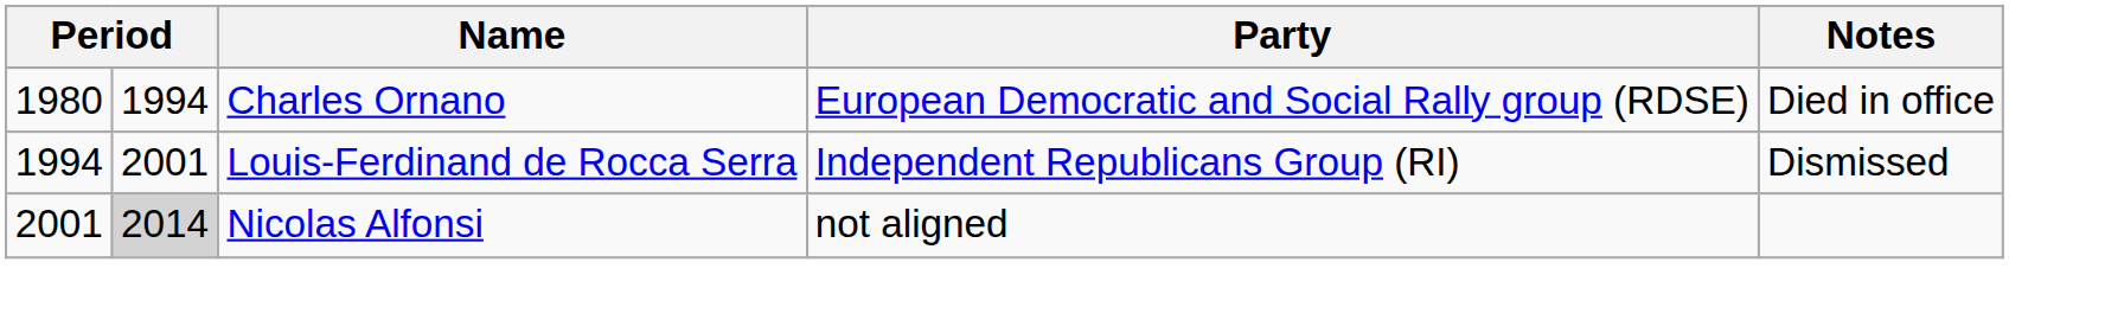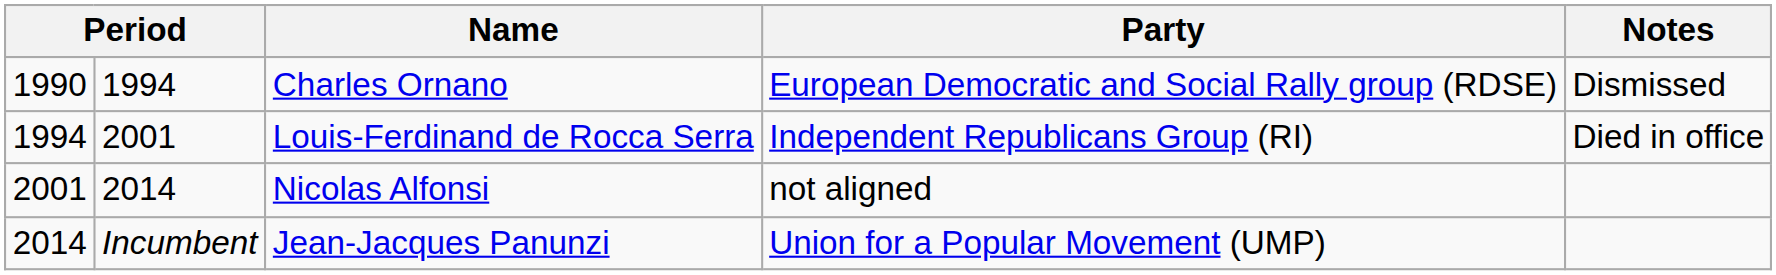 <table class="wikitable">
 <tr>
 <th colspan="2">Period</th>
 <th>Name</th>
 <th>Party</th>
 <th>Notes</th>
 </tr>
 <tr>
-<td>1980</td>
+<td>1990</td>
 <td>1994</td>
 <td><a href='#'>Charles Ornano</a></td>
 <td><a href='#'>European Democratic and Social Rally group</a> (RDSE)</td>
-<td>Died in office</td>
+<td>Dismissed</td>
 </tr>
 <tr>
 <td>1994</td>
 <td>2001</td>
 <td><a href='#'>Louis-Ferdinand de Rocca Serra</a></td>
 <td><a href='#'>Independent Republicans Group</a> (RI)</td>
-<td>Dismissed</td>
+<td>Died in office</td>
 </tr>
 <tr>
 <td>2001</td>
-<td style="background: lightgrey;">2014</td>
+<td>2014</td>
 <td><a href='#'>Nicolas Alfonsi</a></td>
 <td>not aligned</td>
 <td></td>
 </tr>
+<tr>
+<td>2014</td>
+<td><em>Incumbent</em></td>
+<td><a href='#'>Jean-Jacques Panunzi</a></td>
+<td><a href='#'>Union for a Popular Movement</a> (UMP)</td>
+<td></td>
+</tr>
 </table>
